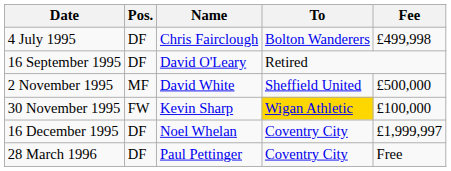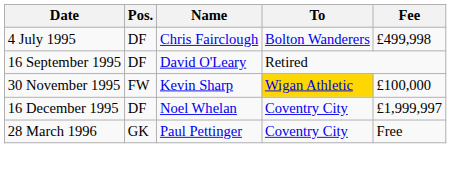 <table class="wikitable">
 <tr>
 <th>Date</th>
 <th>Pos.</th>
 <th>Name</th>
 <th>To</th>
 <th>Fee</th>
 </tr>
 <tr>
 <td>4 July 1995</td>
 <td>DF</td>
 <td> <a href='#'>Chris Fairclough</a></td>
 <td> <a href='#'>Bolton Wanderers</a></td>
 <td>£499,998</td>
 </tr>
 <tr>
 <td>16 September 1995</td>
 <td>DF</td>
 <td> <a href='#'>David O'Leary</a></td>
 <td colspan=2>Retired</td>
 </tr>
 <tr>
-<td>2 November 1995</td>
-<td>MF</td>
-<td> <a href='#'>David White</a></td>
-<td> <a href='#'>Sheffield United</a></td>
-<td>£500,000</td>
-</tr>
-<tr>
 <td>30 November 1995</td>
 <td>FW</td>
 <td> <a href='#'>Kevin Sharp</a></td>
 <td style="background: gold;"> <a href='#'>Wigan Athletic</a></td>
 <td>£100,000</td>
 </tr>
 <tr>
 <td>16 December 1995</td>
 <td>DF</td>
 <td> <a href='#'>Noel Whelan</a></td>
 <td> <a href='#'>Coventry City</a></td>
 <td>£1,999,997</td>
 </tr>
 <tr>
 <td>28 March 1996</td>
-<td>DF</td>
+<td>GK</td>
 <td> <a href='#'>Paul Pettinger</a></td>
 <td> <a href='#'>Coventry City</a></td>
 <td>Free</td>
 </tr>
 </table>
